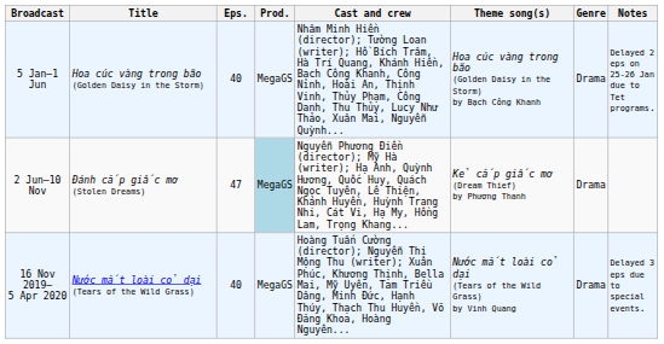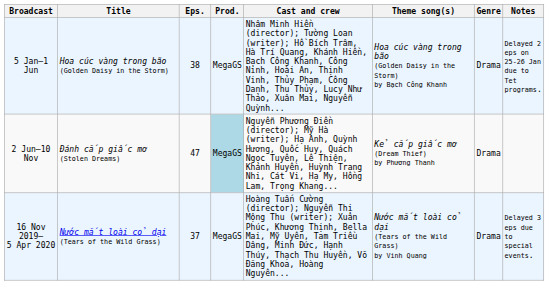 <table class="wikitable sortable">
 <tr>
 <th style="width:10%;">Broadcast</th>
 <th style="width:24%;">Title</th>
 <th style="width:6%;">Eps.</th>
 <th style="width:5%;">Prod.</th>
 <th style="width:25%;">Cast and crew</th>
 <th style="width:20%;">Theme song(s)</th>
 <th style="width:5%;">Genre</th>
 <th style="width:5%;">Notes</th>
 </tr>
 <tr ---- bgcolor="#ebf5ff">
 <td style="text-align:center;">5 Jan–1 Jun <br></td>
 <td><em>Hoa cúc vàng trong bão</em> <br><small>(Golden Daisy in the Storm)</small></td>
-<td style="text-align:center;">40</td>
+<td style="text-align:center;">38</td>
 <td style="text-align:center;">MegaGS</td>
 <td>Nhâm Minh Hiền (director); Tường Loan (writer); Hồ Bích Trâm, Hà Trí Quang, Khánh Hiền, Bạch Công Khanh, Công Ninh, Hoài An, Thịnh Vinh, Thủy Phạm, Công Danh, Thu Thủy, Lucy Như Thảo, Xuân Mai, Nguyễn Quỳnh...</td>
 <td><em>Hoa cúc vàng trong bão</em> <br><small>(Golden Daisy in the Storm)</small><br><small>by Bạch Công Khanh</small><br></td>
 <td>Drama</td>
 <td><small>Delayed 2 eps on 25-26 Jan due to Tet programs</small>.</td>
 </tr>
 <tr>
 <td style="text-align:center;">2 Jun–10 Nov <br></td>
 <td><em>Đánh cắp giấc mơ</em> <br><small>(Stolen Dreams)</small></td>
 <td style="text-align:center;">47</td>
 <td style="background: lightblue; text-align:center;">MegaGS</td>
 <td>Nguyễn Phương Điền (director); Mỹ Hà (writer);  Hạ Anh, Quỳnh Hương, Quốc Huy, Quách Ngọc Tuyên, Lê Thiện, Khánh Huyền, Huỳnh Trang Nhi, Cát Vi, Hạ My, Hồng Lam, Trọng Khang...</td>
 <td><em>Kẻ cắp giấc mơ</em> <br><small>(Dream Thief)</small><br><small>by Phương Thanh</small><br></td>
 <td>Drama</td>
 <td></td>
 </tr>
 <tr ---- bgcolor="#ebf5ff">
 <td style="text-align:center;">16 Nov 2019–<br>5 Apr 2020 <br></td>
 <td><em><a href='#'>Nước mắt loài cỏ dại</a></em> <br><small>(Tears of the Wild Grass)</small></td>
-<td style="text-align:center;">40</td>
+<td style="text-align:center;">37</td>
 <td style="text-align:center;">MegaGS</td>
 <td>Hoàng Tuấn Cường (director); Nguyễn Thị Mộng Thu (writer); Xuân Phúc, Khương Thịnh, Bella Mai, Mỹ Uyên, Tam Triều Dâng, Minh Đức, Hạnh Thúy, Thạch Thu Huyền, Võ Đăng Khoa, Hoàng Nguyên...</td>
 <td><em>Nước mắt loài cỏ dại</em> <br><small>(Tears of the Wild Grass)</small><br><small>by Vinh Quang</small><br></td>
 <td>Drama</td>
 <td><small>Delayed 3 eps due to special events</small>.</td>
 </tr>
 </table>
